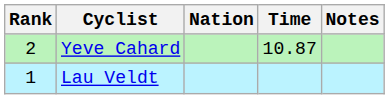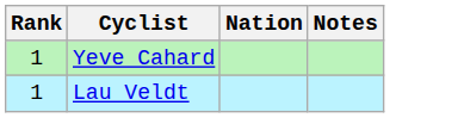 <table class="wikitable sortable" style="text-align:center;">
 <tr>
 <th>Rank</th>
 <th>Cyclist</th>
 <th>Nation</th>
-<th>Time</th>
 <th>Notes</th>
 </tr>
 <tr bgcolor=bbf3bb>
-<td>2</td>
+<td>1</td>
 <td align=left><a href='#'>Yeve Cahard</a></td>
 <td align=left></td>
-<td>10.87</td>
 <td></td>
 </tr>
 <tr bgcolor=bbf3ff>
 <td>1</td>
 <td align=left><a href='#'>Lau Veldt</a></td>
 <td align=left></td>
 <td></td>
-<td></td>
 </tr>
 </table>
